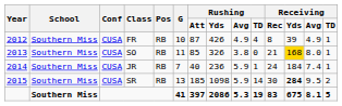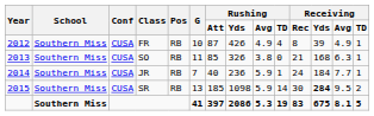 <table class="wikitable">
 <tr>
 <th rowspan="2">Year</th>
 <th rowspan="2">School</th>
 <th rowspan="2">Conf</th>
 <th rowspan="2">Class</th>
 <th rowspan="2">Pos</th>
 <th rowspan="2">G</th>
 <th colspan="4" style="text-align: center; font-weight:bold;">Rushing</th>
 <th colspan="4" style="text-align: center; font-weight:bold;">Receiving</th>
 </tr>
 <tr>
 <td style="font-weight:bold;">Att</td>
 <td style="font-weight:bold;">Yds</td>
 <td style="font-weight:bold;">Avg</td>
 <td style="font-weight:bold;">TD</td>
 <td style="font-weight:bold;">Rec</td>
 <td style="font-weight:bold;">Yds</td>
 <td style="font-weight:bold;">Avg</td>
 <td style="font-weight:bold;">TD</td>
 </tr>
 <tr>
 <td><a href='#'>2012</a></td>
 <td><a href='#'>Southern Miss</a></td>
 <td><a href='#'>CUSA</a></td>
 <td>FR</td>
 <td>RB</td>
 <td>10</td>
 <td>87</td>
 <td>426</td>
 <td>4.9</td>
 <td>4</td>
 <td>8</td>
 <td>39</td>
 <td>4.9</td>
 <td>1</td>
 </tr>
 <tr>
 <td><a href='#'>2013</a></td>
 <td><a href='#'>Southern Miss</a></td>
 <td><a href='#'>CUSA</a></td>
 <td>SO</td>
 <td>RB</td>
 <td>11</td>
 <td>85</td>
 <td>326</td>
 <td>3.8</td>
 <td>0</td>
 <td>21</td>
-<td style="background: gold;">168</td>
-<td>8.0</td>
+<td>168</td>
+<td>6.3</td>
 <td>1</td>
 </tr>
 <tr>
 <td><a href='#'>2014</a></td>
 <td><a href='#'>Southern Miss</a></td>
 <td><a href='#'>CUSA</a></td>
 <td>JR</td>
 <td>RB</td>
 <td>7</td>
 <td>40</td>
 <td>236</td>
 <td>5.9</td>
 <td>1</td>
 <td>24</td>
 <td>184</td>
-<td>7.4</td>
+<td>7.7</td>
 <td>1</td>
 </tr>
 <tr>
 <td><a href='#'>2015</a></td>
 <td><a href='#'>Southern Miss</a></td>
 <td><a href='#'>CUSA</a></td>
 <td>SR</td>
 <td>RB</td>
 <td>13</td>
 <td>185</td>
 <td>1098</td>
 <td>5.9</td>
 <td>14</td>
 <td>30</td>
 <td><strong>284</strong></td>
 <td>9.5</td>
 <td>2</td>
 </tr>
 <tr>
 <td style="font-weight:bold;"></td>
 <td style="font-weight:bold;">Southern Miss</td>
 <td colspan="3" style="font-weight:bold;"></td>
 <td style="font-weight:bold;">41</td>
 <td style="font-weight:bold;">397</td>
 <td style="font-weight:bold;">2086</td>
 <td style="font-weight:bold;">5.3</td>
 <td style="font-weight:bold;">19</td>
 <td style="font-weight:bold;">83</td>
 <td style="font-weight:bold;">675</td>
 <td style="font-weight:bold;">8.1</td>
 <td style="font-weight:bold;">5</td>
 </tr>
 </table>
